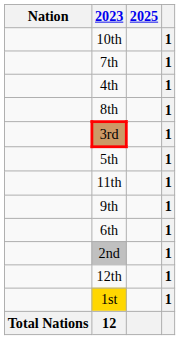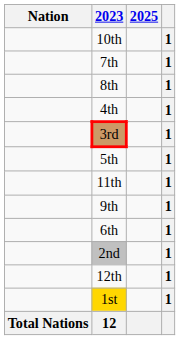 <table class="wikitable sortable" style="font-size:95%; text-align: center;">
 <tr>
 <th>Nation</th>
 <th><a href='#'>2023</a></th>
 <th><a href='#'>2025</a></th>
 <th></th>
 </tr>
 <tr>
 <td align="left"></td>
 <td>10th</td>
 <td></td>
 <th>1</th>
 </tr>
 <tr>
 <td align="left"></td>
 <td>7th</td>
 <td></td>
 <th>1</th>
 </tr>
 <tr>
 <td align="left"></td>
-<td>4th</td>
+<td>8th</td>
 <td></td>
 <th>1</th>
 </tr>
 <tr>
 <td align="left"></td>
-<td>8th</td>
+<td>4th</td>
 <td></td>
 <th>1</th>
 </tr>
 <tr>
 <td align="left"></td>
 <td style="border: 3px solid red; background:#cc9966;">3rd</td>
 <td></td>
 <th>1</th>
 </tr>
 <tr>
 <td align="left"></td>
 <td>5th</td>
 <td></td>
 <th>1</th>
 </tr>
 <tr>
 <td align="left"></td>
 <td>11th</td>
 <td></td>
 <th>1</th>
 </tr>
 <tr>
 <td align="left"></td>
 <td>9th</td>
 <td></td>
 <th>1</th>
 </tr>
 <tr>
 <td align="left"></td>
 <td>6th</td>
 <td></td>
 <th>1</th>
 </tr>
 <tr>
 <td align="left"></td>
 <td style="background:silver;">2nd</td>
 <td></td>
 <th>1</th>
 </tr>
 <tr>
 <td align="left"></td>
 <td>12th</td>
 <td></td>
 <th>1</th>
 </tr>
 <tr>
 <td align="left"></td>
 <td style="background:gold;">1st</td>
 <td></td>
 <th>1</th>
 </tr>
 <tr>
 <th>Total Nations</th>
 <th>12</th>
 <th></th>
 <th></th>
 </tr>
 </table>
